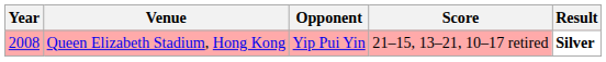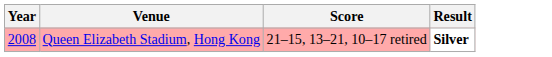 <table class="sortable wikitable" style="font-size: 90%;">
 <tr>
 <th>Year</th>
 <th>Venue</th>
-<th>Opponent</th>
 <th>Score</th>
 <th>Result</th>
 </tr>
 <tr style="background:#FFAAAA">
 <td align="center"><a href='#'>2008</a></td>
 <td align="left"><a href='#'>Queen Elizabeth Stadium</a>, <a href='#'>Hong Kong</a></td>
-<td align="left"> <a href='#'>Yip Pui Yin</a></td>
 <td align="left">21–15, 13–21, 10–17 retired</td>
 <td style="text-align:left; background:white"> <strong>Silver</strong></td>
 </tr>
 </table>
